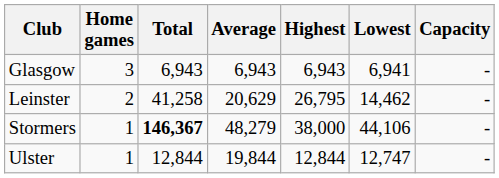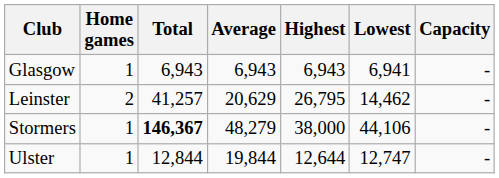 <table class="wikitable sortable" style="text-align:right">
 <tr>
 <th>Club</th>
 <th>Home<br>games</th>
 <th>Total</th>
 <th>Average</th>
 <th>Highest</th>
 <th>Lowest</th>
 <th>Capacity</th>
 </tr>
 <tr>
 <td style="text-align:left"> Glasgow</td>
-<td>3</td>
+<td>1</td>
 <td>6,943</td>
 <td>6,943</td>
 <td>6,943</td>
 <td>6,941</td>
 <td>-</td>
 </tr>
 <tr>
 <td style="text-align:left"> Leinster</td>
 <td>2</td>
-<td>41,258</td>
+<td>41,257</td>
 <td>20,629</td>
 <td>26,795</td>
 <td>14,462</td>
 <td>-</td>
 </tr>
 <tr>
 <td style="text-align:left"> Stormers</td>
 <td>1</td>
 <td><strong>146,367</strong></td>
 <td>48,279</td>
 <td>38,000</td>
 <td>44,106</td>
 <td>-</td>
 </tr>
 <tr>
 <td style="text-align:left"> Ulster</td>
 <td>1</td>
 <td>12,844</td>
 <td>19,844</td>
-<td>12,844</td>
+<td>12,644</td>
 <td>12,747</td>
 <td>-</td>
 </tr>
 </table>
